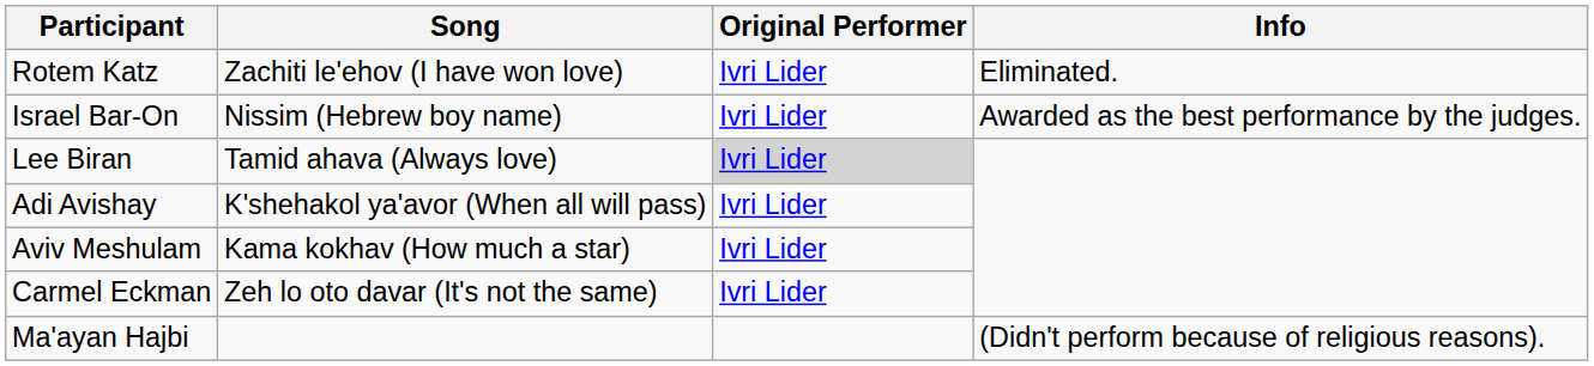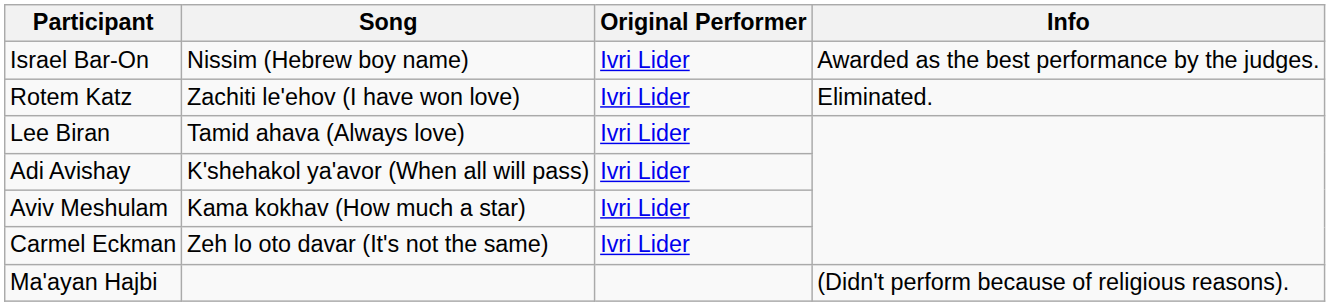 <table class="wikitable">
 <tr>
 <th>Participant</th>
 <th>Song</th>
 <th>Original Performer</th>
 <th>Info</th>
 </tr>
 <tr>
+<td>Israel Bar-On</td>
+<td>Nissim (Hebrew boy name)</td>
+<td><a href='#'>Ivri Lider</a></td>
+<td>Awarded as the best performance by the judges.</td>
+</tr>
+<tr>
 <td>Rotem Katz</td>
 <td>Zachiti le'ehov (I have won love)</td>
 <td><a href='#'>Ivri Lider</a></td>
 <td>Eliminated.</td>
 </tr>
 <tr>
-<td>Israel Bar-On</td>
-<td>Nissim (Hebrew boy name)</td>
-<td><a href='#'>Ivri Lider</a></td>
-<td>Awarded as the best performance by the judges.</td>
-</tr>
-<tr>
 <td>Lee Biran</td>
 <td>Tamid ahava (Always love)</td>
-<td style="background: lightgrey;"><a href='#'>Ivri Lider</a></td>
+<td><a href='#'>Ivri Lider</a></td>
 </tr>
 <tr>
 <td>Adi Avishay</td>
 <td>K'shehakol ya'avor (When all will pass)</td>
 <td><a href='#'>Ivri Lider</a></td>
 </tr>
 <tr>
 <td>Aviv Meshulam</td>
 <td>Kama kokhav (How much a star)</td>
 <td><a href='#'>Ivri Lider</a></td>
 </tr>
 <tr>
 <td>Carmel Eckman</td>
 <td>Zeh lo oto davar (It's not the same)</td>
 <td><a href='#'>Ivri Lider</a></td>
 </tr>
 <tr>
 <td>Ma'ayan Hajbi</td>
 <td></td>
 <td></td>
 <td>(Didn't perform because of religious reasons).</td>
 </tr>
 </table>
